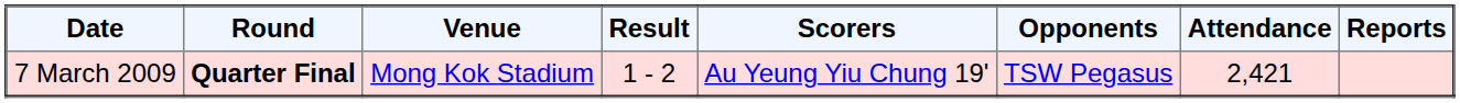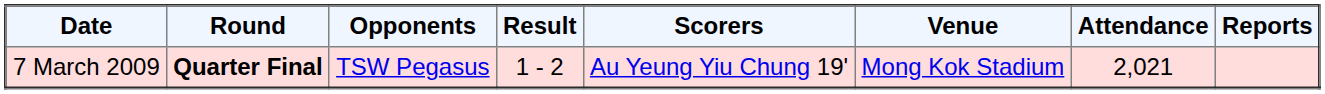 <table border="2" cellpadding="4" style="border-collapse:collapse; text-align:center;">
 <tr style="background:#f0f6ff;">
 <th><strong>Date</strong></th>
 <td><strong>Round</strong></td>
-<th><strong>Venue</strong></th>
+<th><strong>Opponents</strong></th>
 <th><strong>Result</strong></th>
 <th><strong>Scorers</strong></th>
-<th><strong>Opponents</strong></th>
+<th><strong>Venue</strong></th>
 <th><strong>Attendance</strong></th>
 <th><strong>Reports</strong></th>
 </tr>
 <tr bgcolor="#ffdddd">
 <td>7 March 2009</td>
 <td><strong>Quarter Final</strong></td>
-<td><a href='#'>Mong Kok Stadium</a></td>
+<td><a href='#'>TSW Pegasus</a></td>
 <td>1 - 2</td>
 <td><a href='#'>Au Yeung Yiu Chung</a> 19'</td>
-<td><a href='#'>TSW Pegasus</a></td>
-<td>2,421</td>
+<td><a href='#'>Mong Kok Stadium</a></td>
+<td>2,021</td>
 <td></td>
 </tr>
 </table>
